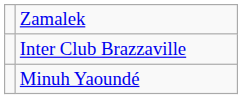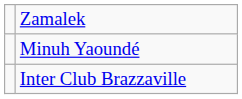 <table class="wikitable" width="200px">
 <tr>
 <td align=center></td>
 <td> <a href='#'>Zamalek</a></td>
 </tr>
 <tr>
 <td align=center></td>
-<td> <a href='#'>Inter Club Brazzaville</a></td>
+<td> <a href='#'>Minuh Yaoundé</a></td>
 </tr>
 <tr>
 <td align=center></td>
-<td> <a href='#'>Minuh Yaoundé</a></td>
+<td> <a href='#'>Inter Club Brazzaville</a></td>
 </tr>
 </table>
